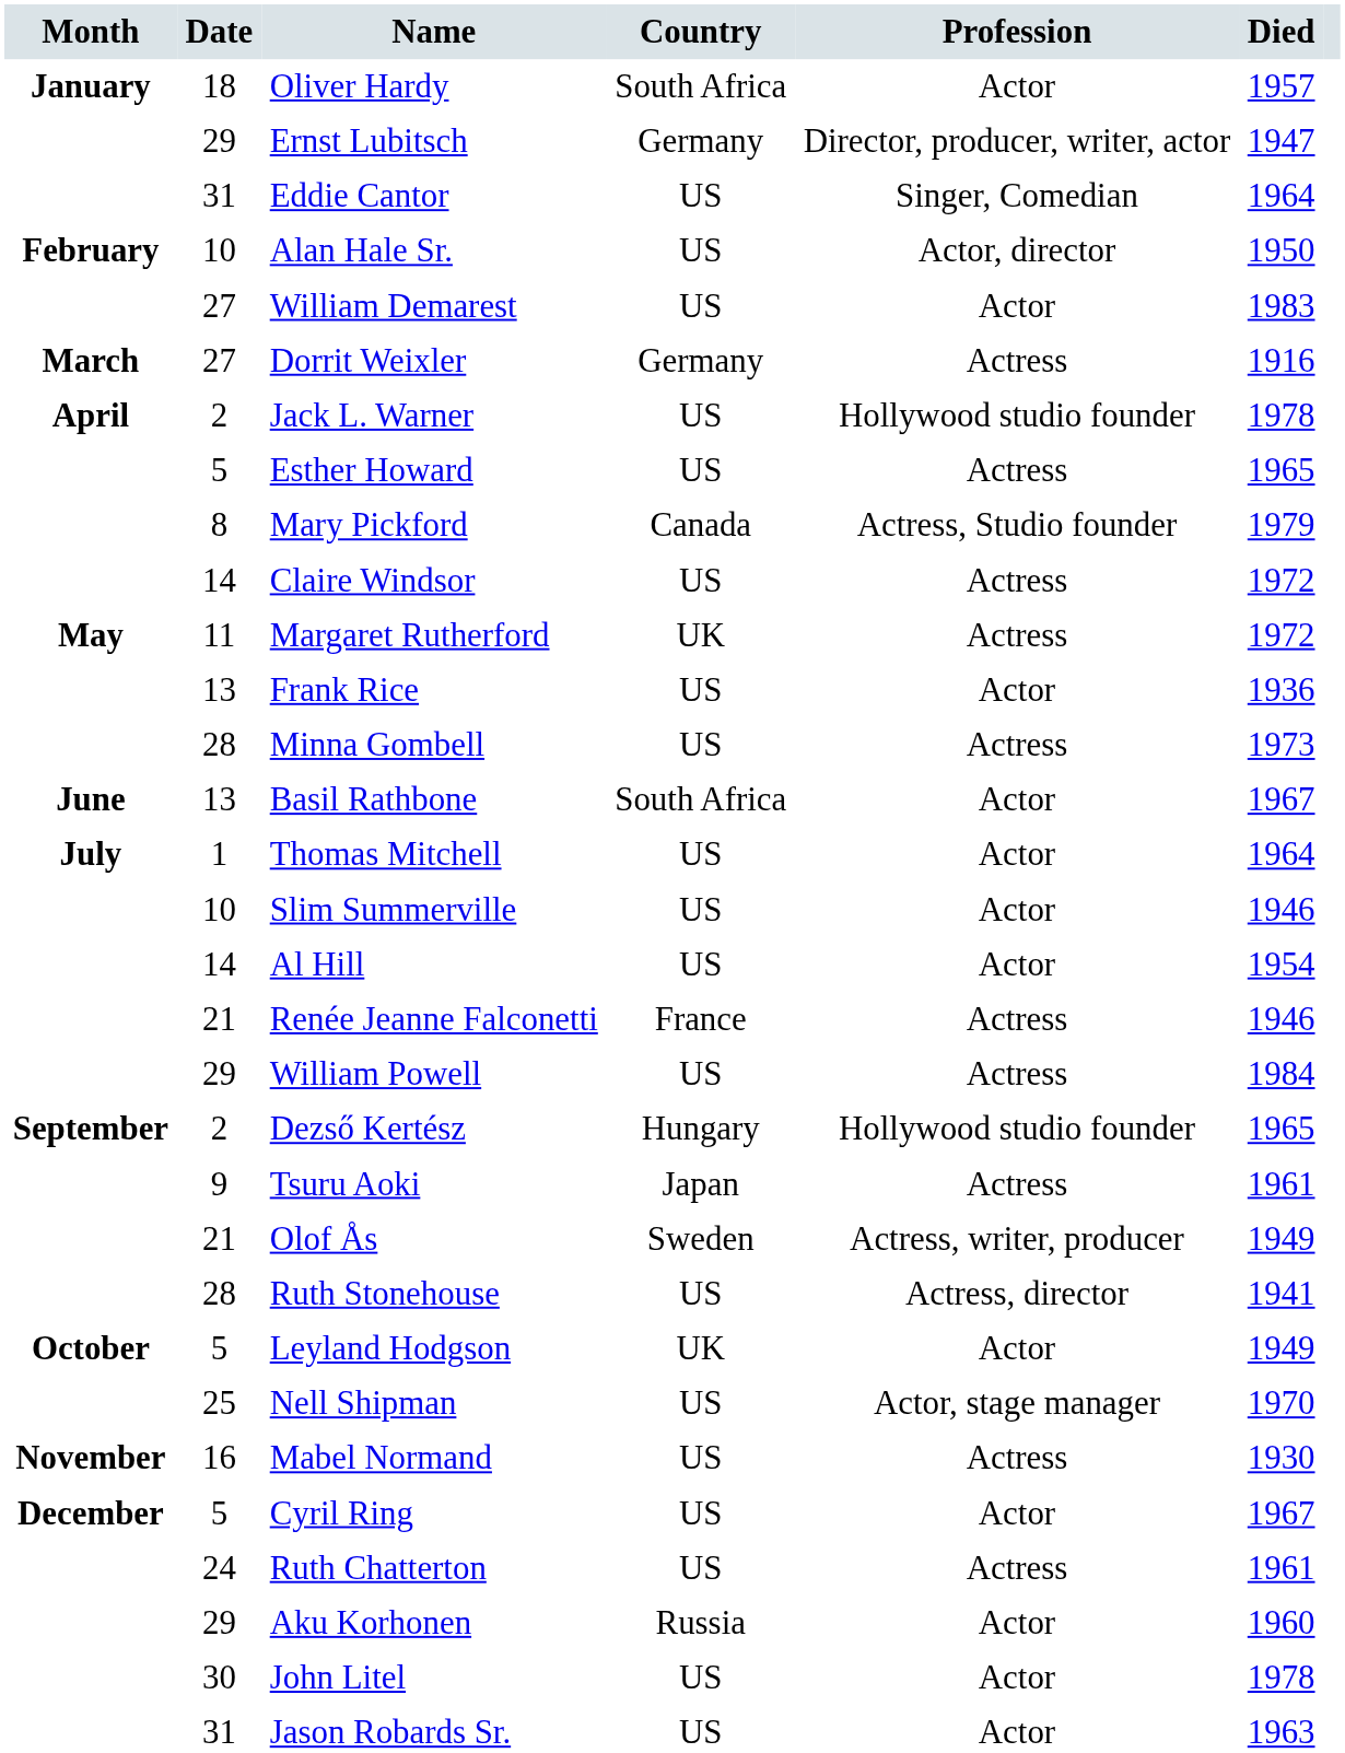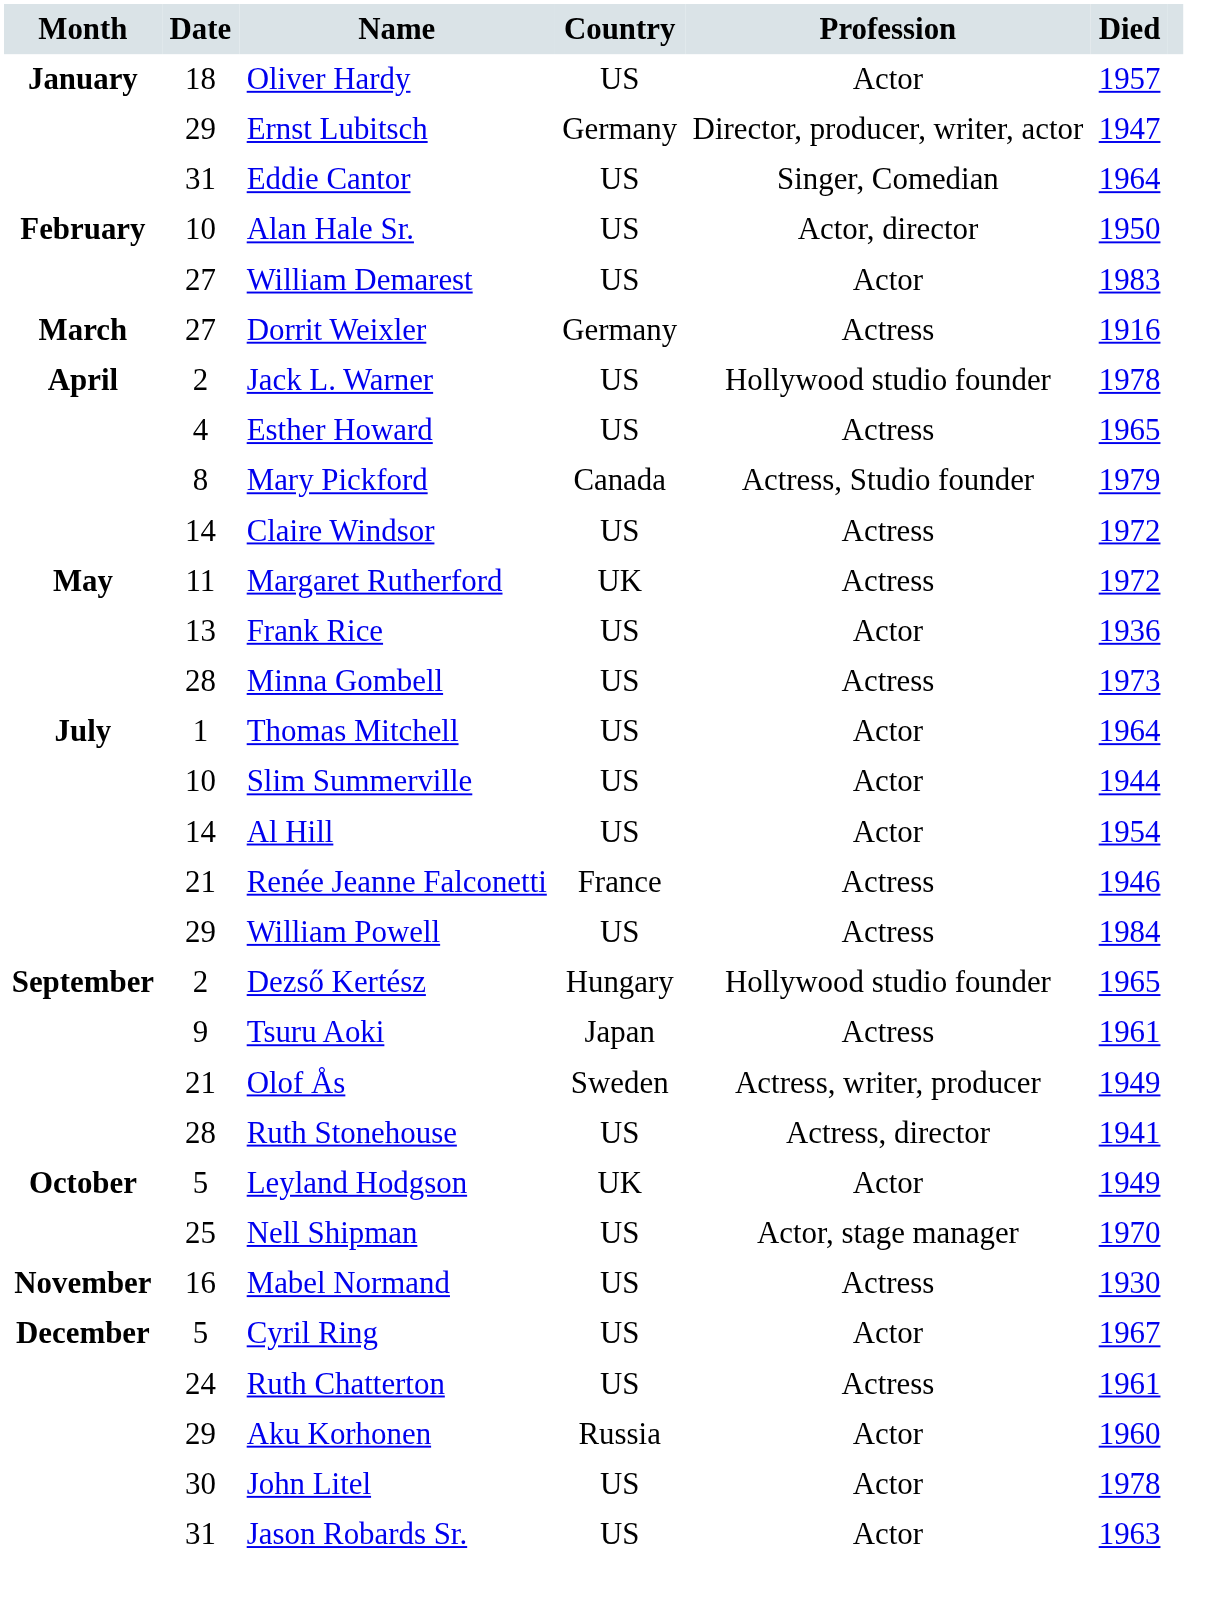 <table cellspacing="0" cellpadding="4" border="0">
 <tr style="background:#dae3e7; text-align:center;">
 <td><strong>Month</strong></td>
 <td><strong>Date</strong></td>
 <td><strong>Name</strong></td>
 <td><strong>Country</strong></td>
 <td><strong>Profession</strong></td>
 <td><strong>Died</strong></td>
 <td></td>
 </tr>
 <tr valign="top">
 <td rowspan=3 style="text-align:center; vertical-align:top;"><strong>January</strong></td>
 <td style="text-align:center;">18</td>
 <td><a href='#'>Oliver Hardy</a></td>
-<td style="text-align:center;">South Africa</td>
+<td style="text-align:center;">US</td>
 <td style="text-align:center;">Actor</td>
 <td><a href='#'>1957</a></td>
 <td></td>
 </tr>
 <tr>
 <td style="text-align:center;">29</td>
 <td><a href='#'>Ernst Lubitsch</a></td>
 <td style="text-align:center;">Germany</td>
 <td style="text-align:center;">Director, producer, writer, actor</td>
 <td><a href='#'>1947</a></td>
 <td></td>
 </tr>
 <tr>
 <td style="text-align:center;">31</td>
 <td><a href='#'>Eddie Cantor</a></td>
 <td style="text-align:center;">US</td>
 <td style="text-align:center;">Singer, Comedian</td>
 <td><a href='#'>1964</a></td>
 <td></td>
 </tr>
 <tr>
 <td rowspan=2 style="text-align:center; vertical-align:top;"><strong>February</strong></td>
 <td style="text-align:center;">10</td>
 <td><a href='#'>Alan Hale Sr.</a></td>
 <td style="text-align:center;">US</td>
 <td style="text-align:center;">Actor, director</td>
 <td><a href='#'>1950</a></td>
 <td></td>
 </tr>
 <tr>
 <td style="text-align:center;">27</td>
 <td><a href='#'>William Demarest</a></td>
 <td style="text-align:center;">US</td>
 <td style="text-align:center;">Actor</td>
 <td><a href='#'>1983</a></td>
 <td></td>
 </tr>
 <tr>
 <td rowspan=1 style="text-align:center; vertical-align:top;"><strong>March</strong></td>
 <td style="text-align:center;">27</td>
 <td><a href='#'>Dorrit Weixler</a></td>
 <td style="text-align:center;">Germany</td>
 <td style="text-align:center;">Actress</td>
 <td><a href='#'>1916</a></td>
 <td></td>
 </tr>
 <tr>
 <td rowspan=4 style="text-align:center; vertical-align:top;"><strong>April</strong></td>
 <td style="text-align:center;">2</td>
 <td><a href='#'>Jack L. Warner</a></td>
 <td style="text-align:center;">US</td>
 <td style="text-align:center;">Hollywood studio founder</td>
 <td><a href='#'>1978</a></td>
 <td></td>
 </tr>
 <tr>
-<td style="text-align:center;">5</td>
+<td style="text-align:center;">4</td>
 <td><a href='#'>Esther Howard</a></td>
 <td style="text-align:center;">US</td>
 <td style="text-align:center;">Actress</td>
 <td><a href='#'>1965</a></td>
 <td></td>
 </tr>
 <tr>
 <td style="text-align:center;">8</td>
 <td><a href='#'>Mary Pickford</a></td>
 <td style="text-align:center;">Canada</td>
 <td style="text-align:center;">Actress, Studio founder</td>
 <td><a href='#'>1979</a></td>
 <td></td>
 </tr>
 <tr>
 <td style="text-align:center;">14</td>
 <td><a href='#'>Claire Windsor</a></td>
 <td style="text-align:center;">US</td>
 <td style="text-align:center;">Actress</td>
 <td><a href='#'>1972</a></td>
 <td></td>
 </tr>
 <tr>
 <td rowspan=3 style="text-align:center; vertical-align:top;"><strong>May</strong></td>
 <td style="text-align:center;">11</td>
 <td><a href='#'>Margaret Rutherford</a></td>
 <td style="text-align:center;">UK</td>
 <td style="text-align:center;">Actress</td>
 <td><a href='#'>1972</a></td>
 <td></td>
 </tr>
 <tr>
 <td style="text-align:center;">13</td>
 <td><a href='#'>Frank Rice</a></td>
 <td style="text-align:center;">US</td>
 <td style="text-align:center;">Actor</td>
 <td><a href='#'>1936</a></td>
 <td></td>
 </tr>
 <tr>
 <td style="text-align:center;">28</td>
 <td><a href='#'>Minna Gombell</a></td>
 <td style="text-align:center;">US</td>
 <td style="text-align:center;">Actress</td>
 <td><a href='#'>1973</a></td>
 <td></td>
 </tr>
 <tr>
-<td rowspan=1 style="text-align:center; vertical-align:top;"><strong>June</strong></td>
-<td style="text-align:center;">13</td>
-<td><a href='#'>Basil Rathbone</a></td>
-<td style="text-align:center;">South Africa</td>
-<td style="text-align:center;">Actor</td>
-<td><a href='#'>1967</a></td>
-<td></td>
-</tr>
-<tr>
 <td rowspan=5 style="text-align:center; vertical-align:top;"><strong>July</strong></td>
 <td style="text-align:center;">1</td>
 <td><a href='#'>Thomas Mitchell</a></td>
 <td style="text-align:center;">US</td>
 <td style="text-align:center;">Actor</td>
 <td><a href='#'>1964</a></td>
 <td></td>
 </tr>
 <tr>
 <td style="text-align:center;">10</td>
 <td><a href='#'>Slim Summerville</a></td>
 <td style="text-align:center;">US</td>
 <td style="text-align:center;">Actor</td>
-<td><a href='#'>1946</a></td>
+<td><a href='#'>1944</a></td>
 <td></td>
 </tr>
 <tr>
 <td style="text-align:center;">14</td>
 <td><a href='#'>Al Hill</a></td>
 <td style="text-align:center;">US</td>
 <td style="text-align:center;">Actor</td>
 <td><a href='#'>1954</a></td>
 <td></td>
 </tr>
 <tr>
 <td style="text-align:center;">21</td>
 <td><a href='#'>Renée Jeanne Falconetti</a></td>
 <td style="text-align:center;">France</td>
 <td style="text-align:center;">Actress</td>
 <td><a href='#'>1946</a></td>
 <td></td>
 </tr>
 <tr>
 <td style="text-align:center;">29</td>
 <td><a href='#'>William Powell</a></td>
 <td style="text-align:center;">US</td>
 <td style="text-align:center;">Actress</td>
 <td><a href='#'>1984</a></td>
 <td></td>
 </tr>
 <tr>
 <td rowspan=4 style="text-align:center; vertical-align:top;"><strong>September</strong></td>
 <td style="text-align:center;">2</td>
 <td><a href='#'>Dezső Kertész</a></td>
 <td style="text-align:center;">Hungary</td>
 <td style="text-align:center;">Hollywood studio founder</td>
 <td><a href='#'>1965</a></td>
 <td></td>
 </tr>
 <tr>
 <td style="text-align:center;">9</td>
 <td><a href='#'>Tsuru Aoki</a></td>
 <td style="text-align:center;">Japan</td>
 <td style="text-align:center;">Actress</td>
 <td><a href='#'>1961</a></td>
 <td></td>
 </tr>
 <tr>
 <td style="text-align:center;">21</td>
 <td><a href='#'>Olof Ås</a></td>
 <td style="text-align:center;">Sweden</td>
 <td style="text-align:center;">Actress, writer, producer</td>
 <td><a href='#'>1949</a></td>
 <td></td>
 </tr>
 <tr>
 <td style="text-align:center;">28</td>
 <td><a href='#'>Ruth Stonehouse</a></td>
 <td style="text-align:center;">US</td>
 <td style="text-align:center;">Actress, director</td>
 <td><a href='#'>1941</a></td>
 <td></td>
 </tr>
 <tr>
 <td rowspan=2 style="text-align:center; vertical-align:top;"><strong>October</strong></td>
 <td style="text-align:center;">5</td>
 <td><a href='#'>Leyland Hodgson</a></td>
 <td style="text-align:center;">UK</td>
 <td style="text-align:center;">Actor</td>
 <td><a href='#'>1949</a></td>
 <td></td>
 </tr>
 <tr>
 <td style="text-align:center;">25</td>
 <td><a href='#'>Nell Shipman</a></td>
 <td style="text-align:center;">US</td>
 <td style="text-align:center;">Actor, stage manager</td>
 <td><a href='#'>1970</a></td>
 <td></td>
 </tr>
 <tr>
 <td rowspan=1 style="text-align:center; vertical-align:top;"><strong>November</strong></td>
 <td style="text-align:center;">16</td>
 <td><a href='#'>Mabel Normand</a></td>
 <td style="text-align:center;">US</td>
 <td style="text-align:center;">Actress</td>
 <td><a href='#'>1930</a></td>
 <td></td>
 </tr>
 <tr>
 <td rowspan=5 style="text-align:center; vertical-align:top;"><strong>December</strong></td>
 <td style="text-align:center;">5</td>
 <td><a href='#'>Cyril Ring</a></td>
 <td style="text-align:center;">US</td>
 <td style="text-align:center;">Actor</td>
 <td><a href='#'>1967</a></td>
 <td></td>
 </tr>
 <tr>
 <td style="text-align:center;">24</td>
 <td><a href='#'>Ruth Chatterton</a></td>
 <td style="text-align:center;">US</td>
 <td style="text-align:center;">Actress</td>
 <td><a href='#'>1961</a></td>
 <td></td>
 </tr>
 <tr>
 <td style="text-align:center;">29</td>
 <td><a href='#'>Aku Korhonen</a></td>
 <td style="text-align:center;">Russia</td>
 <td style="text-align:center;">Actor</td>
 <td><a href='#'>1960</a></td>
 <td></td>
 </tr>
 <tr>
 <td style="text-align:center;">30</td>
 <td><a href='#'>John Litel</a></td>
 <td style="text-align:center;">US</td>
 <td style="text-align:center;">Actor</td>
 <td><a href='#'>1978</a></td>
 <td></td>
 </tr>
 <tr>
 <td style="text-align:center;">31</td>
 <td><a href='#'>Jason Robards Sr.</a></td>
 <td style="text-align:center;">US</td>
 <td style="text-align:center;">Actor</td>
 <td><a href='#'>1963</a></td>
 <td></td>
 </tr>
 <tr>
 </tr>
 </table>
